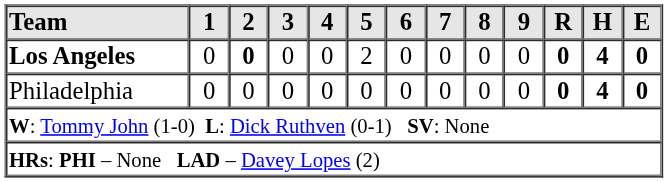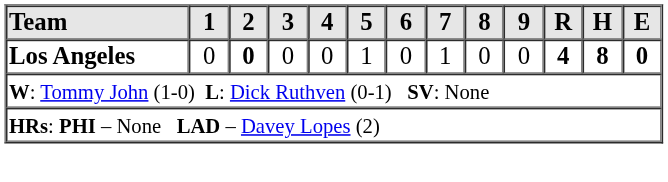 <table border=1 cellspacing=0 width=425 style="margin-left:3em;">
 <tr style="text-align:center; background-color:#e6e6e6;">
 <th align=left width=28%>Team</th>
 <th width=6%>1</th>
 <th width=6%>2</th>
 <th width=6%>3</th>
 <th width=6%>4</th>
 <th width=6%>5</th>
 <th width=6%>6</th>
 <th width=6%>7</th>
 <th width=6%>8</th>
 <th width=6%>9</th>
 <th width=6%>R</th>
 <th width=6%>H</th>
 <th width=6%>E</th>
 </tr>
 <tr style="text-align:center;">
 <td align=left><strong>Los Angeles</strong></td>
 <td>0</td>
 <td><strong>0</strong></td>
 <td>0</td>
 <td>0</td>
-<td>2</td>
+<td>1</td>
+<td>0</td>
+<td>1</td>
 <td>0</td>
 <td>0</td>
-<td>0</td>
-<td>0</td>
-<td><strong>0</strong></td>
 <td><strong>4</strong></td>
-<td><strong>0</strong></td>
-</tr>
-<tr style="text-align:center;">
-<td align=left>Philadelphia</td>
-<td>0</td>
-<td>0</td>
-<td>0</td>
-<td>0</td>
-<td>0</td>
-<td>0</td>
-<td>0</td>
-<td>0</td>
-<td>0</td>
-<td><strong>0</strong></td>
-<td><strong>4</strong></td>
+<td><strong>8</strong></td>
 <td><strong>0</strong></td>
 </tr>
 <tr style="text-align:left;">
 <td colspan=13><small><strong>W</strong>: <a href='#'>Tommy John</a> (1-0)  <strong>L</strong>: <a href='#'>Dick Ruthven</a> (0-1)   <strong>SV</strong>: None</small></td>
 </tr>
 <tr style="text-align:left;">
 <td colspan=13><small><strong>HRs</strong>: <strong>PHI</strong> – None   <strong>LAD</strong> – <a href='#'>Davey Lopes</a> (2)</small></td>
 </tr>
 </table>
